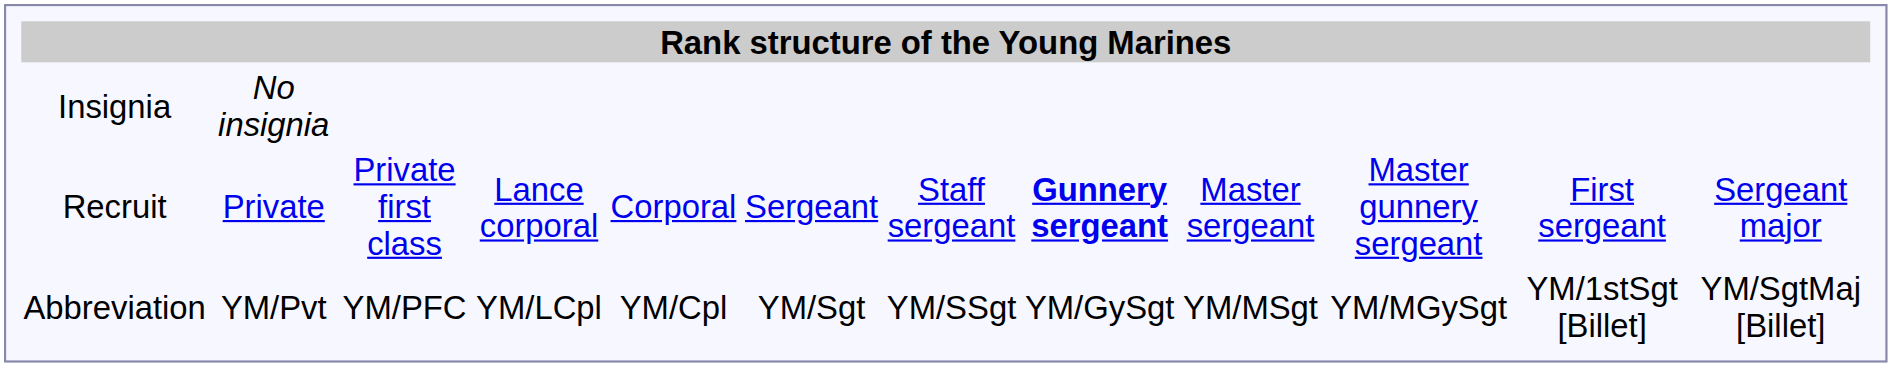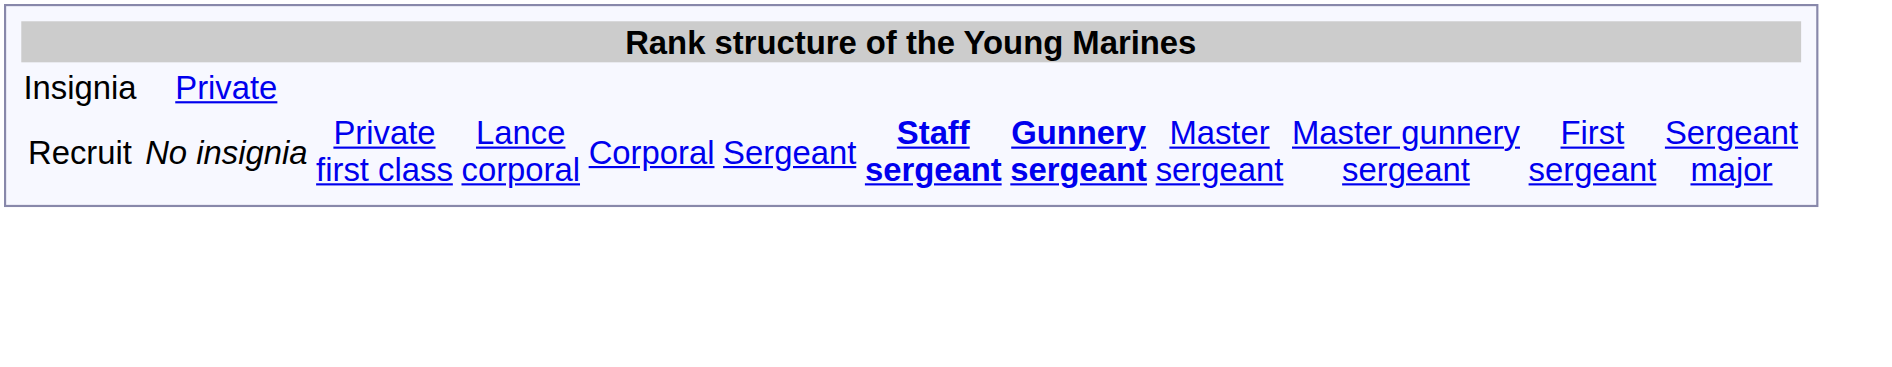 <table style="border:1px solid #8888aa; background:#f7f8ff; padding:5px; font-size:95%; margin:0 12px 12px 0;">
 <tr style="background:#ccc;">
 <th colspan=12><strong>Rank structure of the Young Marines</strong></th>
 </tr>
 <tr align=center>
 <td>Insignia</td>
-<td><em>No insignia</em></td>
+<td><a href='#'>Private</a></td>
 <td></td>
 <td></td>
 <td></td>
 <td></td>
 <td></td>
 <td></td>
 <td></td>
 <td></td>
 <td></td>
 <td></td>
 </tr>
 <tr align=center>
 <td>Recruit</td>
-<td><a href='#'>Private</a></td>
+<td><em>No insignia</em></td>
 <td><a href='#'>Private<br>first class</a></td>
 <td><a href='#'>Lance<br>corporal</a></td>
 <td><a href='#'>Corporal</a></td>
 <td><a href='#'>Sergeant</a></td>
-<td><a href='#'>Staff<br>sergeant</a></td>
+<td><strong><a href='#'>Staff<br>sergeant</a></strong></td>
 <td><strong><a href='#'>Gunnery<br>sergeant</a></strong></td>
 <td><a href='#'>Master<br>sergeant</a></td>
 <td><a href='#'>Master gunnery<br>sergeant</a></td>
 <td><a href='#'>First<br>sergeant</a></td>
 <td><a href='#'>Sergeant<br>major</a></td>
 </tr>
-<tr align=center>
-<td>Abbreviation</td>
-<td>YM/Pvt</td>
-<td>YM/PFC</td>
-<td>YM/LCpl</td>
-<td>YM/Cpl</td>
-<td>YM/Sgt</td>
-<td>YM/SSgt</td>
-<td>YM/GySgt</td>
-<td>YM/MSgt</td>
-<td>YM/MGySgt</td>
-<td>YM/1stSgt [Billet]</td>
-<td>YM/SgtMaj [Billet]</td>
-</tr>
 </table>
